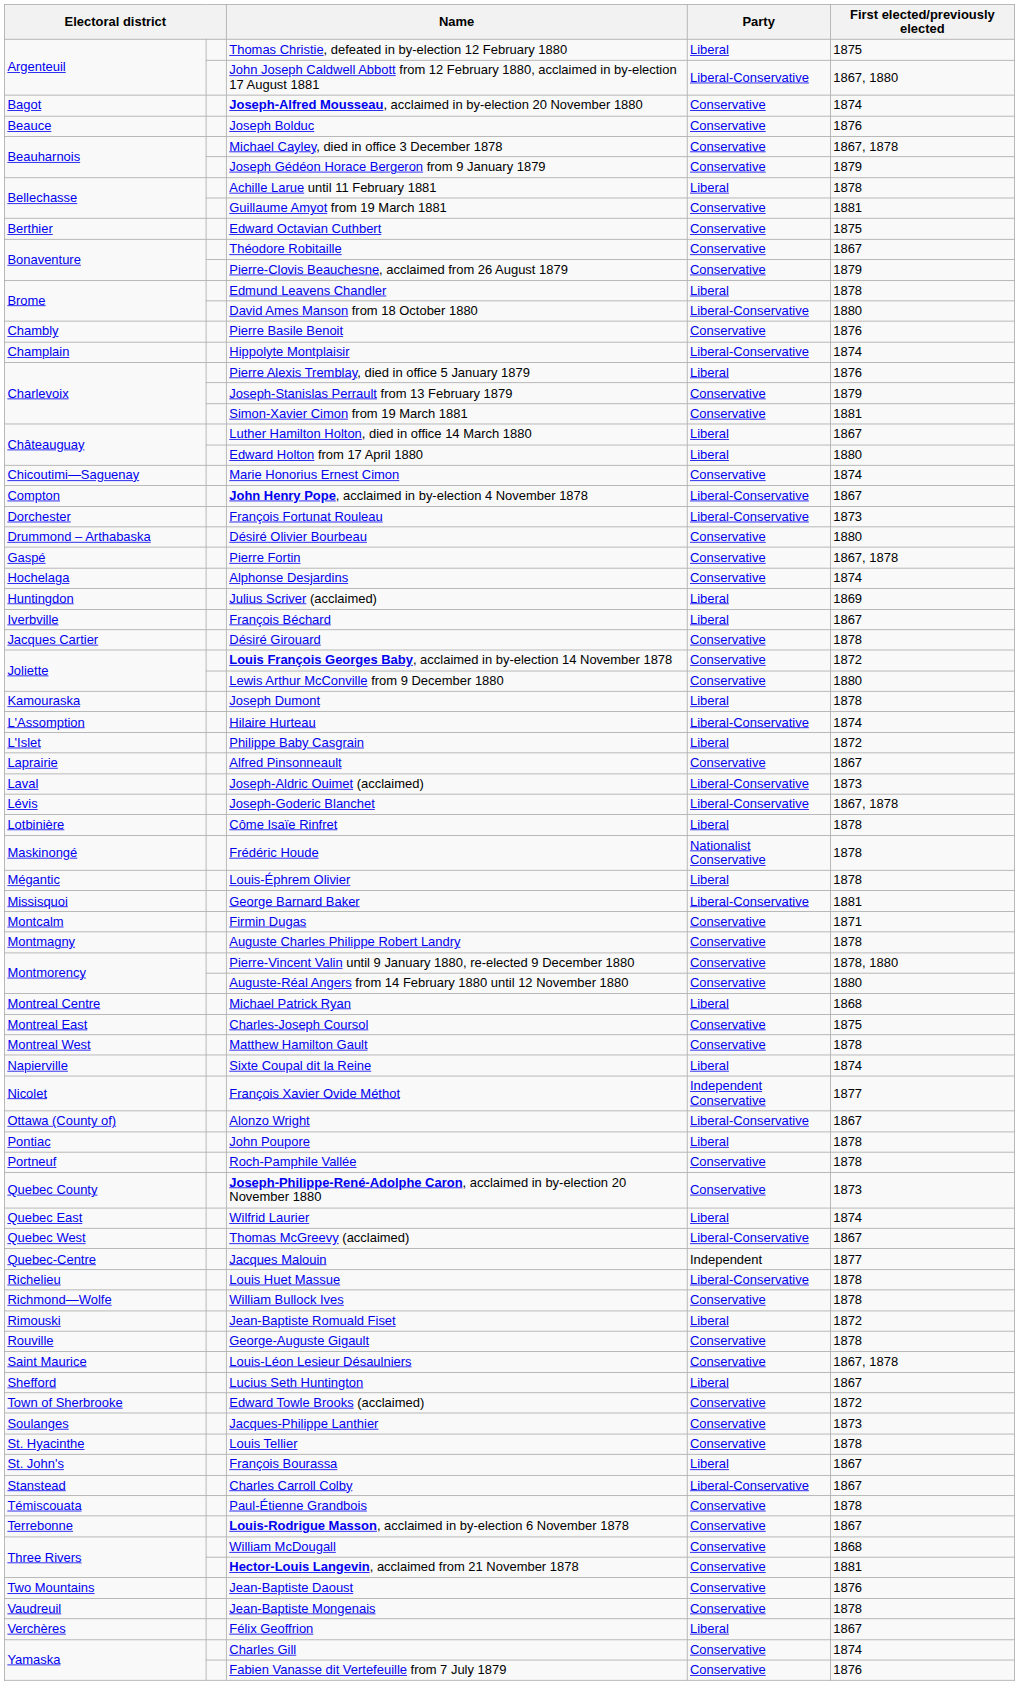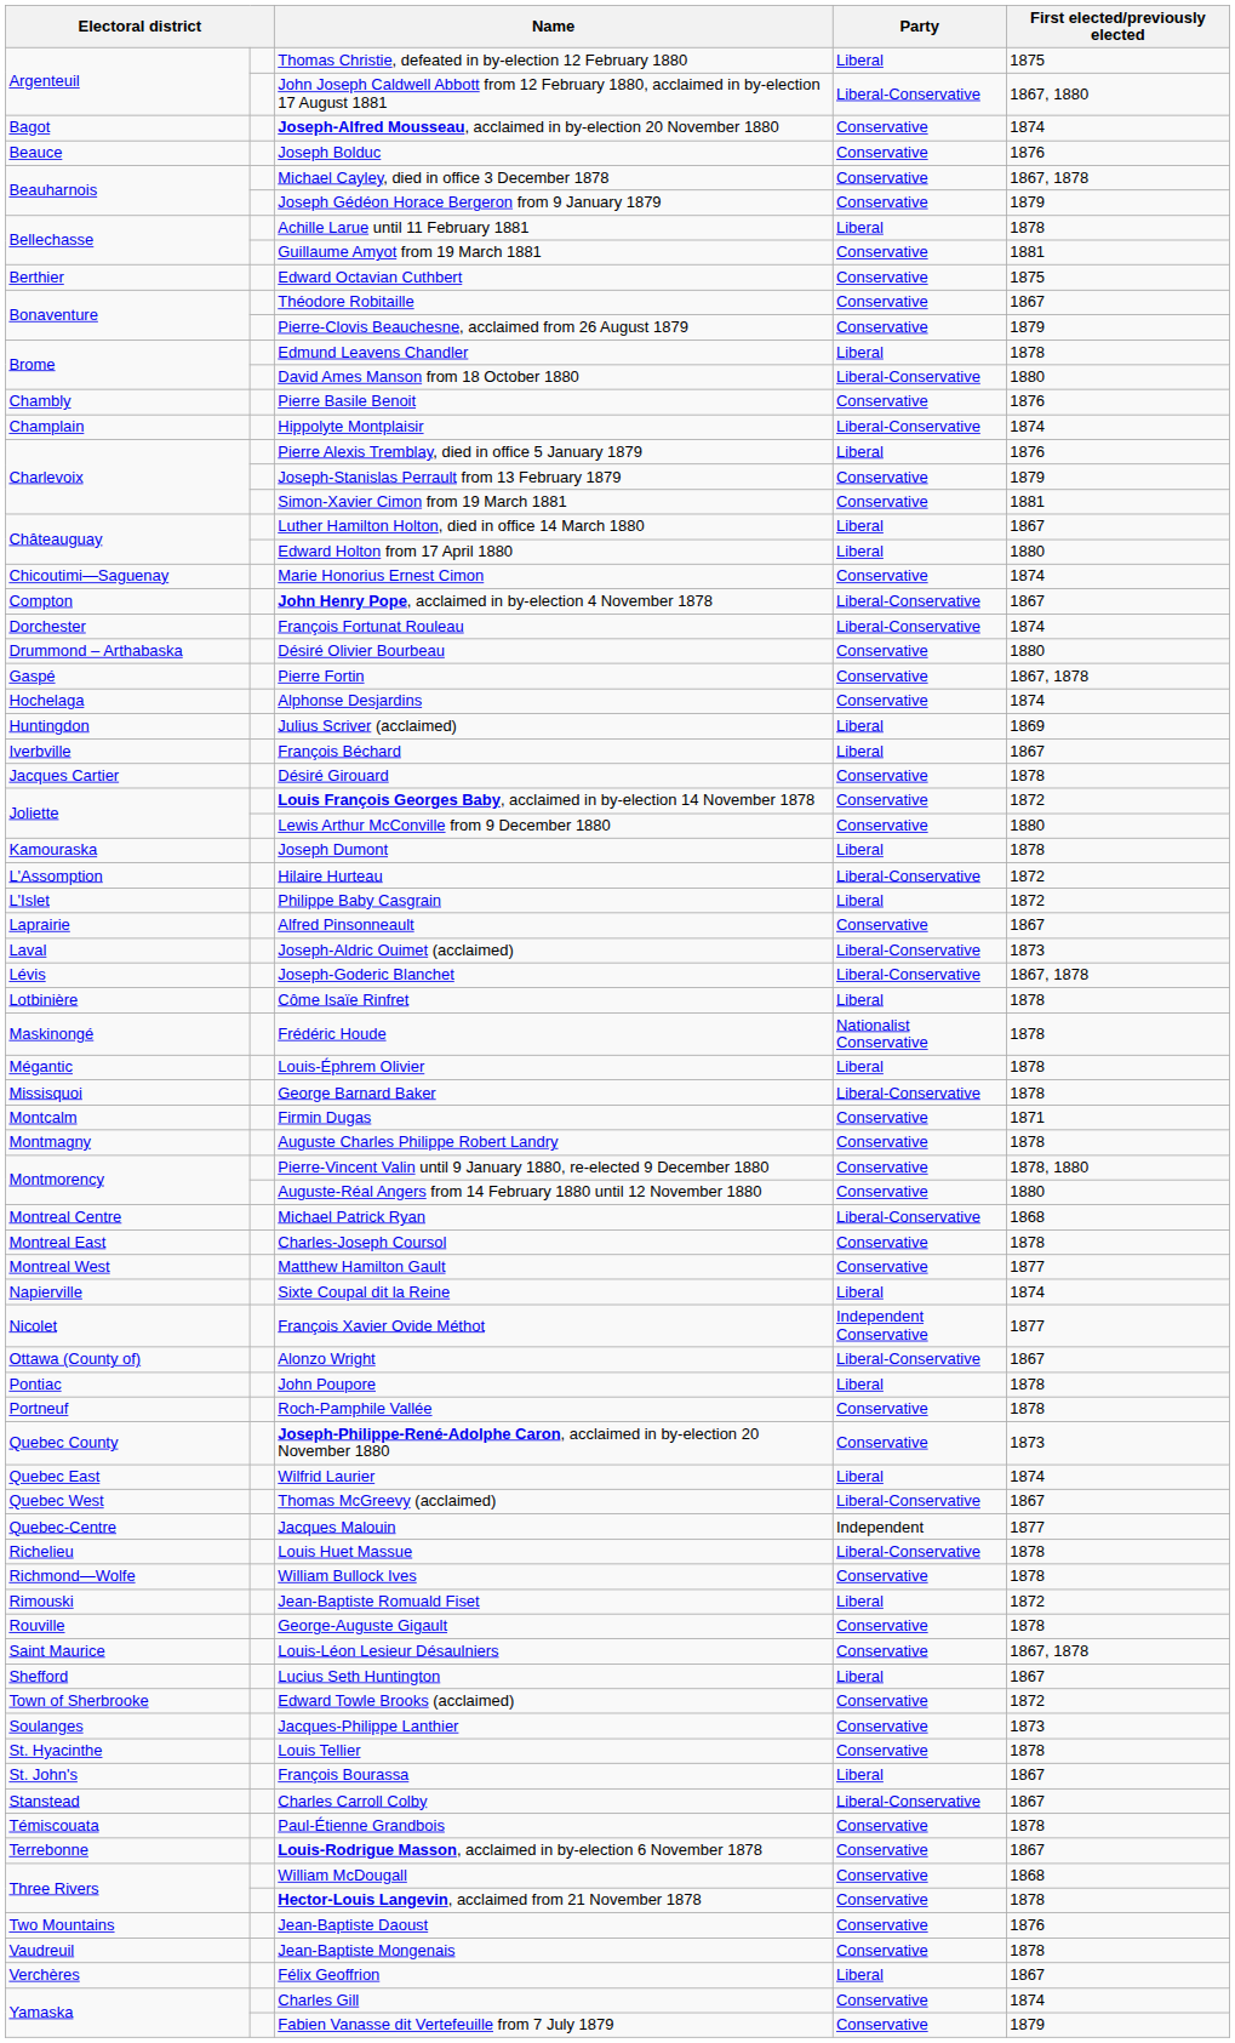 <table class="wikitable">
 <tr>
 <th colspan="2">Electoral district</th>
 <th>Name</th>
 <th>Party</th>
 <th>First elected/previously elected</th>
 </tr>
 <tr>
 <td style="width:20%;" rowspan="2"><a href='#'>Argenteuil</a></td>
 <td></td>
 <td><a href='#'>Thomas Christie</a>, defeated in by-election 12 February 1880</td>
 <td><a href='#'>Liberal</a></td>
 <td>1875</td>
 </tr>
 <tr>
 <td></td>
 <td><a href='#'>John Joseph Caldwell Abbott</a> from 12 February 1880, acclaimed in by-election 17 August 1881</td>
 <td><a href='#'>Liberal-Conservative</a></td>
 <td>1867, 1880</td>
 </tr>
 <tr>
 <td><a href='#'>Bagot</a></td>
 <td></td>
 <td><strong><a href='#'>Joseph-Alfred Mousseau</a></strong>, acclaimed in by-election 20 November 1880</td>
 <td><a href='#'>Conservative</a></td>
 <td>1874</td>
 </tr>
 <tr>
 <td><a href='#'>Beauce</a></td>
 <td></td>
 <td><a href='#'>Joseph Bolduc</a></td>
 <td><a href='#'>Conservative</a></td>
 <td>1876</td>
 </tr>
 <tr>
 <td rowspan=2><a href='#'>Beauharnois</a></td>
 <td></td>
 <td><a href='#'>Michael Cayley</a>, died in office 3 December 1878</td>
 <td><a href='#'>Conservative</a></td>
 <td>1867, 1878</td>
 </tr>
 <tr>
 <td></td>
 <td><a href='#'>Joseph Gédéon Horace Bergeron</a> from 9 January 1879</td>
 <td><a href='#'>Conservative</a></td>
 <td>1879</td>
 </tr>
 <tr>
 <td rowspan=2><a href='#'>Bellechasse</a></td>
 <td></td>
 <td><a href='#'>Achille Larue</a> until 11 February 1881</td>
 <td><a href='#'>Liberal</a></td>
 <td>1878</td>
 </tr>
 <tr>
 <td></td>
 <td><a href='#'>Guillaume Amyot</a> from 19 March 1881</td>
 <td><a href='#'>Conservative</a></td>
 <td>1881</td>
 </tr>
 <tr>
 <td><a href='#'>Berthier</a></td>
 <td></td>
 <td><a href='#'>Edward Octavian Cuthbert</a></td>
 <td><a href='#'>Conservative</a></td>
 <td>1875</td>
 </tr>
 <tr>
 <td rowspan=2><a href='#'>Bonaventure</a></td>
 <td></td>
 <td><a href='#'>Théodore Robitaille</a></td>
 <td><a href='#'>Conservative</a></td>
 <td>1867</td>
 </tr>
 <tr>
 <td></td>
 <td><a href='#'>Pierre-Clovis Beauchesne</a>, acclaimed from 26 August 1879</td>
 <td><a href='#'>Conservative</a></td>
 <td>1879</td>
 </tr>
 <tr>
 <td rowspan=2><a href='#'>Brome</a></td>
 <td></td>
 <td><a href='#'>Edmund Leavens Chandler</a></td>
 <td><a href='#'>Liberal</a></td>
 <td>1878</td>
 </tr>
 <tr>
 <td></td>
 <td><a href='#'>David Ames Manson</a> from 18 October 1880</td>
 <td><a href='#'>Liberal-Conservative</a></td>
 <td>1880</td>
 </tr>
 <tr>
 <td><a href='#'>Chambly</a></td>
 <td></td>
 <td><a href='#'>Pierre Basile Benoit</a></td>
 <td><a href='#'>Conservative</a></td>
 <td>1876</td>
 </tr>
 <tr>
 <td><a href='#'>Champlain</a></td>
 <td></td>
 <td><a href='#'>Hippolyte Montplaisir</a></td>
 <td><a href='#'>Liberal-Conservative</a></td>
 <td>1874</td>
 </tr>
 <tr>
 <td rowspan=3><a href='#'>Charlevoix</a></td>
 <td></td>
 <td><a href='#'>Pierre Alexis Tremblay</a>, died in office 5 January 1879</td>
 <td><a href='#'>Liberal</a></td>
 <td>1876</td>
 </tr>
 <tr>
 <td></td>
 <td><a href='#'>Joseph-Stanislas Perrault</a> from 13 February 1879</td>
 <td><a href='#'>Conservative</a></td>
 <td>1879</td>
 </tr>
 <tr>
 <td></td>
 <td><a href='#'>Simon-Xavier Cimon</a> from 19 March 1881</td>
 <td><a href='#'>Conservative</a></td>
 <td>1881</td>
 </tr>
 <tr>
 <td rowspan=2><a href='#'>Châteauguay</a></td>
 <td></td>
 <td><a href='#'>Luther Hamilton Holton</a>, died in office 14 March 1880</td>
 <td><a href='#'>Liberal</a></td>
 <td>1867</td>
 </tr>
 <tr>
 <td></td>
 <td><a href='#'>Edward Holton</a> from 17 April 1880</td>
 <td><a href='#'>Liberal</a></td>
 <td>1880</td>
 </tr>
 <tr>
 <td><a href='#'>Chicoutimi—Saguenay</a></td>
 <td></td>
 <td><a href='#'>Marie Honorius Ernest Cimon</a></td>
 <td><a href='#'>Conservative</a></td>
 <td>1874</td>
 </tr>
 <tr>
 <td><a href='#'>Compton</a></td>
 <td></td>
 <td><strong><a href='#'>John Henry Pope</a></strong>, acclaimed in by-election 4 November 1878</td>
 <td><a href='#'>Liberal-Conservative</a></td>
 <td>1867</td>
 </tr>
 <tr>
 <td><a href='#'>Dorchester</a></td>
 <td></td>
 <td><a href='#'>François Fortunat Rouleau</a></td>
 <td><a href='#'>Liberal-Conservative</a></td>
-<td>1873</td>
+<td>1874</td>
 </tr>
 <tr>
 <td><a href='#'>Drummond – Arthabaska</a></td>
 <td></td>
 <td><a href='#'>Désiré Olivier Bourbeau</a></td>
 <td><a href='#'>Conservative</a></td>
 <td>1880</td>
 </tr>
 <tr>
 <td><a href='#'>Gaspé</a></td>
 <td></td>
 <td><a href='#'>Pierre Fortin</a></td>
 <td><a href='#'>Conservative</a></td>
 <td>1867, 1878</td>
 </tr>
 <tr>
 <td><a href='#'>Hochelaga</a></td>
 <td></td>
 <td><a href='#'>Alphonse Desjardins</a></td>
 <td><a href='#'>Conservative</a></td>
 <td>1874</td>
 </tr>
 <tr>
 <td><a href='#'>Huntingdon</a></td>
 <td></td>
 <td><a href='#'>Julius Scriver</a> (acclaimed)</td>
 <td><a href='#'>Liberal</a></td>
 <td>1869</td>
 </tr>
 <tr>
 <td><a href='#'>Iverbville</a></td>
 <td></td>
 <td><a href='#'>François Béchard</a></td>
 <td><a href='#'>Liberal</a></td>
 <td>1867</td>
 </tr>
 <tr>
 <td><a href='#'>Jacques Cartier</a></td>
 <td></td>
 <td><a href='#'>Désiré Girouard</a></td>
 <td><a href='#'>Conservative</a></td>
 <td>1878</td>
 </tr>
 <tr>
 <td rowspan=2><a href='#'>Joliette</a></td>
 <td></td>
 <td><strong><a href='#'>Louis François Georges Baby</a></strong>, acclaimed in by-election 14 November 1878</td>
 <td><a href='#'>Conservative</a></td>
 <td>1872</td>
 </tr>
 <tr>
 <td></td>
 <td><a href='#'>Lewis Arthur McConville</a> from 9 December 1880</td>
 <td><a href='#'>Conservative</a></td>
 <td>1880</td>
 </tr>
 <tr>
 <td><a href='#'>Kamouraska</a></td>
 <td></td>
 <td><a href='#'>Joseph Dumont</a></td>
 <td><a href='#'>Liberal</a></td>
 <td>1878</td>
 </tr>
 <tr>
 <td><a href='#'>L'Assomption</a></td>
 <td></td>
 <td><a href='#'>Hilaire Hurteau</a></td>
 <td><a href='#'>Liberal-Conservative</a></td>
-<td>1874</td>
+<td>1872</td>
 </tr>
 <tr>
 <td><a href='#'>L'Islet</a></td>
 <td></td>
 <td><a href='#'>Philippe Baby Casgrain</a></td>
 <td><a href='#'>Liberal</a></td>
 <td>1872</td>
 </tr>
 <tr>
 <td><a href='#'>Laprairie</a></td>
 <td></td>
 <td><a href='#'>Alfred Pinsonneault</a></td>
 <td><a href='#'>Conservative</a></td>
 <td>1867</td>
 </tr>
 <tr>
 <td><a href='#'>Laval</a></td>
 <td></td>
 <td><a href='#'>Joseph-Aldric Ouimet</a> (acclaimed)</td>
 <td><a href='#'>Liberal-Conservative</a></td>
 <td>1873</td>
 </tr>
 <tr>
 <td><a href='#'>Lévis</a></td>
 <td></td>
 <td><a href='#'>Joseph-Goderic Blanchet</a> </td>
 <td><a href='#'>Liberal-Conservative</a></td>
 <td>1867, 1878</td>
 </tr>
 <tr>
 <td><a href='#'>Lotbinière</a></td>
 <td></td>
 <td><a href='#'>Côme Isaïe Rinfret</a></td>
 <td><a href='#'>Liberal</a></td>
 <td>1878</td>
 </tr>
 <tr>
 <td><a href='#'>Maskinongé</a></td>
 <td></td>
 <td><a href='#'>Frédéric Houde</a></td>
 <td><a href='#'>Nationalist Conservative</a></td>
 <td>1878</td>
 </tr>
 <tr>
 <td><a href='#'>Mégantic</a></td>
 <td></td>
 <td><a href='#'>Louis-Éphrem Olivier</a></td>
 <td><a href='#'>Liberal</a></td>
 <td>1878</td>
 </tr>
 <tr>
 <td><a href='#'>Missisquoi</a></td>
 <td></td>
 <td><a href='#'>George Barnard Baker</a></td>
 <td><a href='#'>Liberal-Conservative</a></td>
-<td>1881</td>
+<td>1878</td>
 </tr>
 <tr>
 <td><a href='#'>Montcalm</a></td>
 <td></td>
 <td><a href='#'>Firmin Dugas</a></td>
 <td><a href='#'>Conservative</a></td>
 <td>1871</td>
 </tr>
 <tr>
 <td><a href='#'>Montmagny</a></td>
 <td></td>
 <td><a href='#'>Auguste Charles Philippe Robert Landry</a></td>
 <td><a href='#'>Conservative</a></td>
 <td>1878</td>
 </tr>
 <tr>
 <td rowspan=2><a href='#'>Montmorency</a></td>
 <td></td>
 <td><a href='#'>Pierre-Vincent Valin</a> until 9 January 1880, re-elected 9 December 1880</td>
 <td><a href='#'>Conservative</a></td>
 <td>1878, 1880</td>
 </tr>
 <tr>
 <td></td>
 <td><a href='#'>Auguste-Réal Angers</a> from 14 February 1880 until 12 November 1880</td>
 <td><a href='#'>Conservative</a></td>
 <td>1880</td>
 </tr>
 <tr>
 <td><a href='#'>Montreal Centre</a></td>
 <td></td>
 <td><a href='#'>Michael Patrick Ryan</a></td>
-<td><a href='#'>Liberal</a></td>
+<td><a href='#'>Liberal-Conservative</a></td>
 <td>1868</td>
 </tr>
 <tr>
 <td><a href='#'>Montreal East</a></td>
 <td></td>
 <td><a href='#'>Charles-Joseph Coursol</a></td>
 <td><a href='#'>Conservative</a></td>
-<td>1875</td>
+<td>1878</td>
 </tr>
 <tr>
 <td><a href='#'>Montreal West</a></td>
 <td></td>
 <td><a href='#'>Matthew Hamilton Gault</a></td>
 <td><a href='#'>Conservative</a></td>
-<td>1878</td>
+<td>1877</td>
 </tr>
 <tr>
 <td><a href='#'>Napierville</a></td>
 <td></td>
 <td><a href='#'>Sixte Coupal dit la Reine</a></td>
 <td><a href='#'>Liberal</a></td>
 <td>1874</td>
 </tr>
 <tr>
 <td><a href='#'>Nicolet</a></td>
 <td></td>
 <td><a href='#'>François Xavier Ovide Méthot</a></td>
 <td><a href='#'>Independent Conservative</a></td>
 <td>1877</td>
 </tr>
 <tr>
 <td><a href='#'>Ottawa (County of)</a></td>
 <td></td>
 <td><a href='#'>Alonzo Wright</a></td>
 <td><a href='#'>Liberal-Conservative</a></td>
 <td>1867</td>
 </tr>
 <tr>
 <td><a href='#'>Pontiac</a></td>
 <td></td>
 <td><a href='#'>John Poupore</a></td>
 <td><a href='#'>Liberal</a></td>
 <td>1878</td>
 </tr>
 <tr>
 <td><a href='#'>Portneuf</a></td>
 <td></td>
 <td><a href='#'>Roch-Pamphile Vallée</a></td>
 <td><a href='#'>Conservative</a></td>
 <td>1878</td>
 </tr>
 <tr>
 <td><a href='#'>Quebec County</a></td>
 <td></td>
 <td><strong><a href='#'>Joseph-Philippe-René-Adolphe Caron</a></strong>, acclaimed in by-election 20 November 1880</td>
 <td><a href='#'>Conservative</a></td>
 <td>1873</td>
 </tr>
 <tr>
 <td><a href='#'>Quebec East</a></td>
 <td></td>
 <td><a href='#'>Wilfrid Laurier</a></td>
 <td><a href='#'>Liberal</a></td>
 <td>1874</td>
 </tr>
 <tr>
 <td><a href='#'>Quebec West</a></td>
 <td></td>
 <td><a href='#'>Thomas McGreevy</a> (acclaimed)</td>
 <td><a href='#'>Liberal-Conservative</a></td>
 <td>1867</td>
 </tr>
 <tr>
 <td><a href='#'>Quebec-Centre</a></td>
 <td></td>
 <td><a href='#'>Jacques Malouin</a></td>
 <td>Independent</td>
 <td>1877</td>
 </tr>
 <tr>
 <td><a href='#'>Richelieu</a></td>
 <td></td>
 <td><a href='#'>Louis Huet Massue</a></td>
 <td><a href='#'>Liberal-Conservative</a></td>
 <td>1878</td>
 </tr>
 <tr>
 <td><a href='#'>Richmond—Wolfe</a></td>
 <td></td>
 <td><a href='#'>William Bullock Ives</a></td>
 <td><a href='#'>Conservative</a></td>
 <td>1878</td>
 </tr>
 <tr>
 <td><a href='#'>Rimouski</a></td>
 <td></td>
 <td><a href='#'>Jean-Baptiste Romuald Fiset</a></td>
 <td><a href='#'>Liberal</a></td>
 <td>1872</td>
 </tr>
 <tr>
 <td><a href='#'>Rouville</a></td>
 <td></td>
 <td><a href='#'>George-Auguste Gigault</a></td>
 <td><a href='#'>Conservative</a></td>
 <td>1878</td>
 </tr>
 <tr>
 <td><a href='#'>Saint Maurice</a></td>
 <td></td>
 <td><a href='#'>Louis-Léon Lesieur Désaulniers</a></td>
 <td><a href='#'>Conservative</a></td>
 <td>1867, 1878</td>
 </tr>
 <tr>
 <td><a href='#'>Shefford</a></td>
 <td></td>
 <td><a href='#'>Lucius Seth Huntington</a></td>
 <td><a href='#'>Liberal</a></td>
 <td>1867</td>
 </tr>
 <tr>
 <td><a href='#'>Town of Sherbrooke</a></td>
 <td></td>
 <td><a href='#'>Edward Towle Brooks</a> (acclaimed)</td>
 <td><a href='#'>Conservative</a></td>
 <td>1872</td>
 </tr>
 <tr>
 <td><a href='#'>Soulanges</a></td>
 <td></td>
 <td><a href='#'>Jacques-Philippe Lanthier</a></td>
 <td><a href='#'>Conservative</a></td>
 <td>1873</td>
 </tr>
 <tr>
 <td><a href='#'>St. Hyacinthe</a></td>
 <td></td>
 <td><a href='#'>Louis Tellier</a></td>
 <td><a href='#'>Conservative</a></td>
 <td>1878</td>
 </tr>
 <tr>
 <td><a href='#'>St. John's</a></td>
 <td></td>
 <td><a href='#'>François Bourassa</a></td>
 <td><a href='#'>Liberal</a></td>
 <td>1867</td>
 </tr>
 <tr>
 <td><a href='#'>Stanstead</a></td>
 <td></td>
 <td><a href='#'>Charles Carroll Colby</a></td>
 <td><a href='#'>Liberal-Conservative</a></td>
 <td>1867</td>
 </tr>
 <tr>
 <td><a href='#'>Témiscouata</a></td>
 <td></td>
 <td><a href='#'>Paul-Étienne Grandbois</a></td>
 <td><a href='#'>Conservative</a></td>
 <td>1878</td>
 </tr>
 <tr>
 <td><a href='#'>Terrebonne</a></td>
 <td></td>
 <td><strong><a href='#'>Louis-Rodrigue Masson</a></strong>, acclaimed in by-election 6 November 1878</td>
 <td><a href='#'>Conservative</a></td>
 <td>1867</td>
 </tr>
 <tr>
 <td rowspan=2><a href='#'>Three Rivers</a></td>
 <td></td>
 <td><a href='#'>William McDougall</a></td>
 <td><a href='#'>Conservative</a></td>
 <td>1868</td>
 </tr>
 <tr>
 <td></td>
 <td><strong><a href='#'>Hector-Louis Langevin</a></strong>, acclaimed from 21 November 1878</td>
 <td><a href='#'>Conservative</a></td>
-<td>1881</td>
+<td>1878</td>
 </tr>
 <tr>
 <td><a href='#'>Two Mountains</a></td>
 <td></td>
 <td><a href='#'>Jean-Baptiste Daoust</a></td>
 <td><a href='#'>Conservative</a></td>
 <td>1876</td>
 </tr>
 <tr>
 <td><a href='#'>Vaudreuil</a></td>
 <td></td>
 <td><a href='#'>Jean-Baptiste Mongenais</a></td>
 <td><a href='#'>Conservative</a></td>
 <td>1878</td>
 </tr>
 <tr>
 <td><a href='#'>Verchères</a></td>
 <td></td>
 <td><a href='#'>Félix Geoffrion</a></td>
 <td><a href='#'>Liberal</a></td>
 <td>1867</td>
 </tr>
 <tr>
 <td rowspan=2><a href='#'>Yamaska</a></td>
 <td></td>
 <td><a href='#'>Charles Gill</a></td>
 <td><a href='#'>Conservative</a></td>
 <td>1874</td>
 </tr>
 <tr>
 <td></td>
 <td><a href='#'>Fabien Vanasse dit Vertefeuille</a> from 7 July 1879</td>
 <td><a href='#'>Conservative</a></td>
-<td>1876</td>
+<td>1879</td>
 </tr>
 </table>
